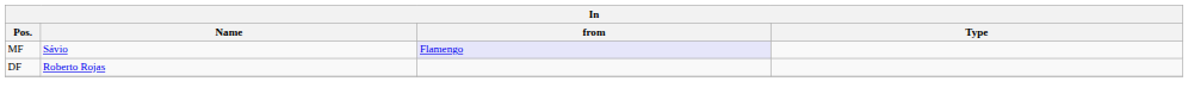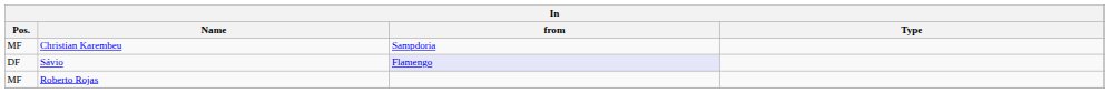 <table class="wikitable" style="font-size:90%;width:99%;">
 <tr>
 <th colspan="4">In</th>
 </tr>
 <tr>
 <th width=3%>Pos.</th>
 <th width=32%>Name</th>
 <th width=30%>from</th>
 <th width=35%>Type</th>
 </tr>
 <tr>
 <td>MF</td>
+<td><a href='#'>Christian Karembeu</a></td>
+<td><a href='#'>Sampdoria</a></td>
+<td></td>
+</tr>
+<tr>
+<td>DF</td>
 <td><a href='#'>Sávio</a></td>
 <td style="background: lavender;"><a href='#'>Flamengo</a></td>
 <td></td>
 </tr>
 <tr>
-<td>DF</td>
+<td>MF</td>
 <td><a href='#'>Roberto Rojas</a></td>
 <td></td>
 <td></td>
 </tr>
 <tr>
 </tr>
 </table>
